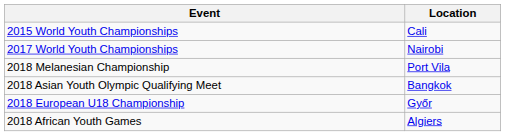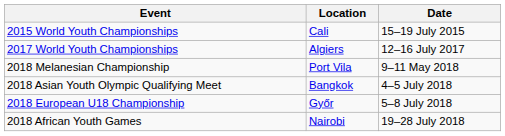 <table class="wikitable" style="width:700px;">
 <tr>
 <th>Event</th>
 <th>Location</th>
+<th>Date</th>
 </tr>
 <tr>
 <td><a href='#'>2015 World Youth Championships</a></td>
 <td> <a href='#'>Cali</a></td>
+<td>15–19 July 2015</td>
 </tr>
 <tr>
 <td><a href='#'>2017 World Youth Championships</a></td>
-<td> <a href='#'>Nairobi</a></td>
+<td> <a href='#'>Algiers</a></td>
+<td>12–16 July 2017</td>
 </tr>
 <tr>
 <td>2018 Melanesian Championship</td>
 <td> <a href='#'>Port Vila</a></td>
+<td>9–11 May 2018</td>
 </tr>
 <tr>
 <td>2018 Asian Youth Olympic Qualifying Meet</td>
 <td> <a href='#'>Bangkok</a></td>
+<td>4–5 July 2018</td>
 </tr>
 <tr>
 <td><a href='#'>2018 European U18 Championship</a></td>
 <td> <a href='#'>Győr</a></td>
+<td>5–8 July 2018</td>
 </tr>
 <tr>
 <td>2018 African Youth Games</td>
-<td> <a href='#'>Algiers</a></td>
+<td> <a href='#'>Nairobi</a></td>
+<td>19–28 July 2018</td>
 </tr>
 </table>
